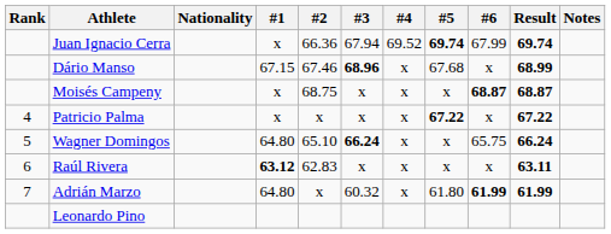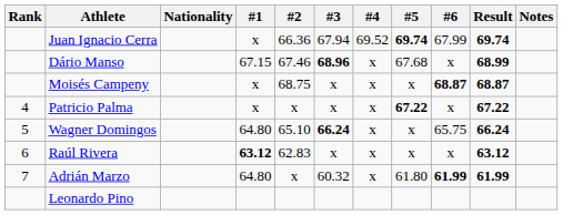 <table class="wikitable sortable" style="text-align:center">
 <tr>
 <th>Rank</th>
 <th>Athlete</th>
 <th>Nationality</th>
 <th>#1</th>
 <th>#2</th>
 <th>#3</th>
 <th>#4</th>
 <th>#5</th>
 <th>#6</th>
 <th>Result</th>
 <th>Notes</th>
 </tr>
 <tr>
 <td></td>
 <td align="left"><a href='#'>Juan Ignacio Cerra</a></td>
 <td align=left></td>
 <td>x</td>
 <td>66.36</td>
 <td>67.94</td>
 <td>69.52</td>
 <td><strong>69.74</strong></td>
 <td>67.99</td>
 <td><strong>69.74</strong></td>
 <td></td>
 </tr>
 <tr>
 <td></td>
 <td align="left"><a href='#'>Dário Manso</a></td>
 <td align=left></td>
 <td>67.15</td>
 <td>67.46</td>
 <td><strong>68.96</strong></td>
 <td>x</td>
 <td>67.68</td>
 <td>x</td>
 <td><strong>68.99</strong></td>
 <td></td>
 </tr>
 <tr>
 <td></td>
 <td align="left"><a href='#'>Moisés Campeny</a></td>
 <td align=left></td>
 <td>x</td>
 <td>68.75</td>
 <td>x</td>
 <td>x</td>
 <td>x</td>
 <td><strong>68.87</strong></td>
 <td><strong>68.87</strong></td>
 <td></td>
 </tr>
 <tr>
 <td>4</td>
 <td align="left"><a href='#'>Patricio Palma</a></td>
 <td align=left></td>
 <td>x</td>
 <td>x</td>
 <td>x</td>
 <td>x</td>
 <td><strong>67.22</strong></td>
 <td>x</td>
 <td><strong>67.22</strong></td>
 <td></td>
 </tr>
 <tr>
 <td>5</td>
 <td align="left"><a href='#'>Wagner Domingos</a></td>
 <td align=left></td>
 <td>64.80</td>
 <td>65.10</td>
 <td><strong>66.24</strong></td>
 <td>x</td>
 <td>x</td>
 <td>65.75</td>
 <td><strong>66.24</strong></td>
 <td></td>
 </tr>
 <tr>
 <td>6</td>
 <td align="left"><a href='#'>Raúl Rivera</a></td>
 <td align=left></td>
 <td><strong>63.12</strong></td>
 <td>62.83</td>
 <td>x</td>
 <td>x</td>
 <td>x</td>
 <td>x</td>
-<td><strong>63.11</strong></td>
+<td><strong>63.12</strong></td>
 <td></td>
 </tr>
 <tr>
 <td>7</td>
 <td align="left"><a href='#'>Adrián Marzo</a></td>
 <td align=left></td>
 <td>64.80</td>
 <td>x</td>
 <td>60.32</td>
 <td>x</td>
 <td>61.80</td>
 <td><strong>61.99</strong></td>
 <td><strong>61.99</strong></td>
 <td></td>
 </tr>
 <tr>
 <td></td>
 <td align="left"><a href='#'>Leonardo Pino</a></td>
 <td align=left></td>
 <td></td>
 <td></td>
 <td></td>
 <td></td>
 <td></td>
 <td></td>
 <td><strong></strong></td>
 <td></td>
 </tr>
 </table>
